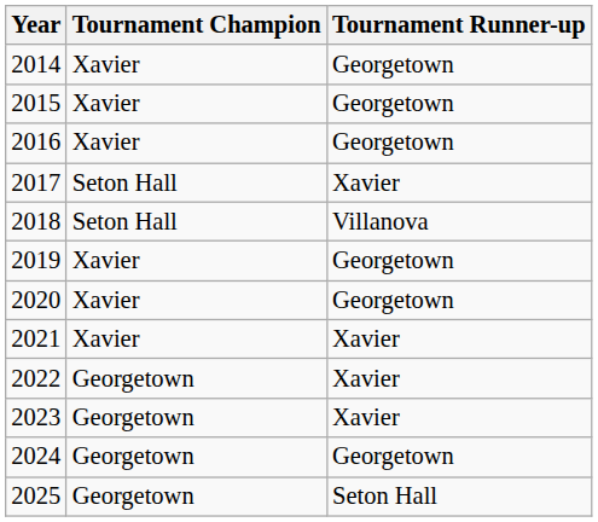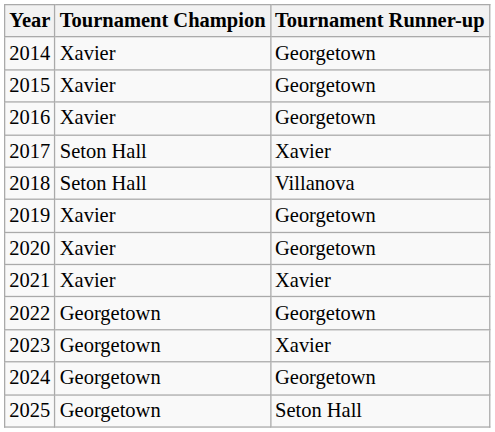 <table class="wikitable sortable">
 <tr>
 <th>Year</th>
 <th>Tournament Champion</th>
 <th>Tournament Runner-up</th>
 </tr>
 <tr>
 <td>2014</td>
 <td>Xavier</td>
 <td>Georgetown</td>
 </tr>
 <tr>
 <td>2015</td>
 <td>Xavier</td>
 <td>Georgetown</td>
 </tr>
 <tr>
 <td>2016</td>
 <td>Xavier</td>
 <td>Georgetown</td>
 </tr>
 <tr>
 <td>2017</td>
 <td>Seton Hall</td>
 <td>Xavier</td>
 </tr>
 <tr>
 <td>2018</td>
 <td>Seton Hall</td>
 <td>Villanova</td>
 </tr>
 <tr>
 <td>2019</td>
 <td>Xavier</td>
 <td>Georgetown</td>
 </tr>
 <tr>
 <td>2020</td>
 <td>Xavier</td>
 <td>Georgetown</td>
 </tr>
 <tr>
 <td>2021</td>
 <td>Xavier</td>
 <td>Xavier</td>
 </tr>
 <tr>
 <td>2022</td>
 <td>Georgetown</td>
-<td>Xavier</td>
+<td>Georgetown</td>
 </tr>
 <tr>
 <td>2023</td>
 <td>Georgetown</td>
 <td>Xavier</td>
 </tr>
 <tr>
 <td>2024</td>
 <td>Georgetown</td>
 <td>Georgetown</td>
 </tr>
 <tr>
 <td>2025</td>
 <td>Georgetown</td>
 <td>Seton Hall</td>
 </tr>
 </table>
